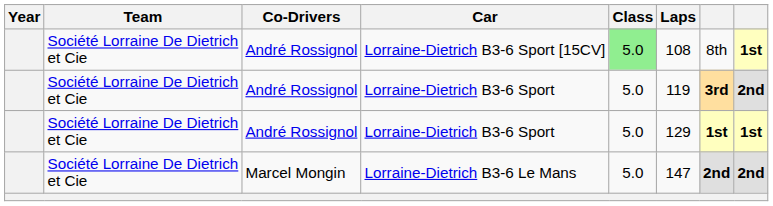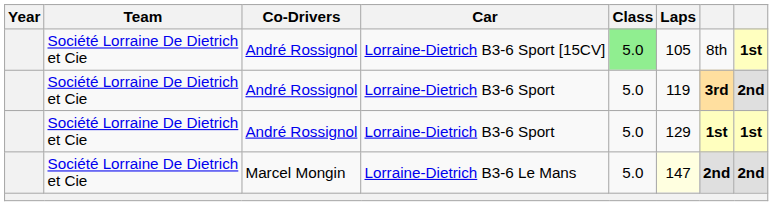 <table class="wikitable" style="text-align:center; font-size:90%">
 <tr>
 <th>Year</th>
 <th>Team</th>
 <th>Co-Drivers</th>
 <th>Car</th>
 <th>Class</th>
 <th>Laps</th>
 <th></th>
 <th></th>
 </tr>
 <tr>
 <th></th>
 <td align=left> <a href='#'>Société Lorraine De Dietrich</a><br> et Cie</td>
 <td align=left> <a href='#'>André Rossignol</a></td>
 <td align=left><a href='#'>Lorraine-Dietrich</a> B3-6 Sport [15CV]</td>
 <td style="background: lightgreen;">5.0</td>
-<td>108</td>
+<td>105</td>
 <td>8th</td>
 <td style="background:#ffffbf;"><strong>1st</strong></td>
 </tr>
 <tr>
 <th></th>
 <td align=left> <a href='#'>Société Lorraine De Dietrich</a><br> et Cie</td>
 <td align=left> <a href='#'>André Rossignol</a></td>
 <td align=left><a href='#'>Lorraine-Dietrich</a> B3-6 Sport</td>
 <td>5.0</td>
 <td>119</td>
 <td style="background:#ffdf9f;"><strong>3rd</strong></td>
 <td style="background:#dfdfdf;"><strong>2nd</strong></td>
 </tr>
 <tr>
 <th></th>
 <td align=left> <a href='#'>Société Lorraine De Dietrich</a><br>et Cie</td>
 <td align=left> <a href='#'>André Rossignol</a></td>
 <td align=left><a href='#'>Lorraine-Dietrich</a> B3-6 Sport</td>
 <td>5.0</td>
 <td>129</td>
 <td style="background:#ffffbf;"><strong>1st</strong></td>
 <td style="background:#ffffbf;"><strong>1st</strong></td>
 </tr>
 <tr>
 <th></th>
 <td align=left> <a href='#'>Société Lorraine De Dietrich</a><br> et Cie</td>
 <td align=left> Marcel Mongin</td>
 <td align=left><a href='#'>Lorraine-Dietrich</a> B3-6 Le Mans</td>
 <td>5.0</td>
-<td>147</td>
+<td style="background: lightyellow;">147</td>
 <td style="background:#dfdfdf;"><strong>2nd</strong></td>
 <td style="background:#dfdfdf;"><strong>2nd</strong></td>
 </tr>
 <tr>
 <th colspan="8"></th>
 </tr>
 </table>
